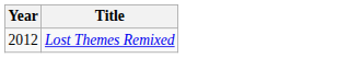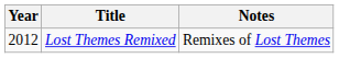 <table class="wikitable">
 <tr>
 <th>Year</th>
 <th>Title</th>
+<th>Notes</th>
 </tr>
 <tr>
 <td>2012</td>
 <td><em><a href='#'>Lost Themes Remixed</a></em></td>
+<td>Remixes of <em><a href='#'>Lost Themes</a></em></td>
 </tr>
 </table>
